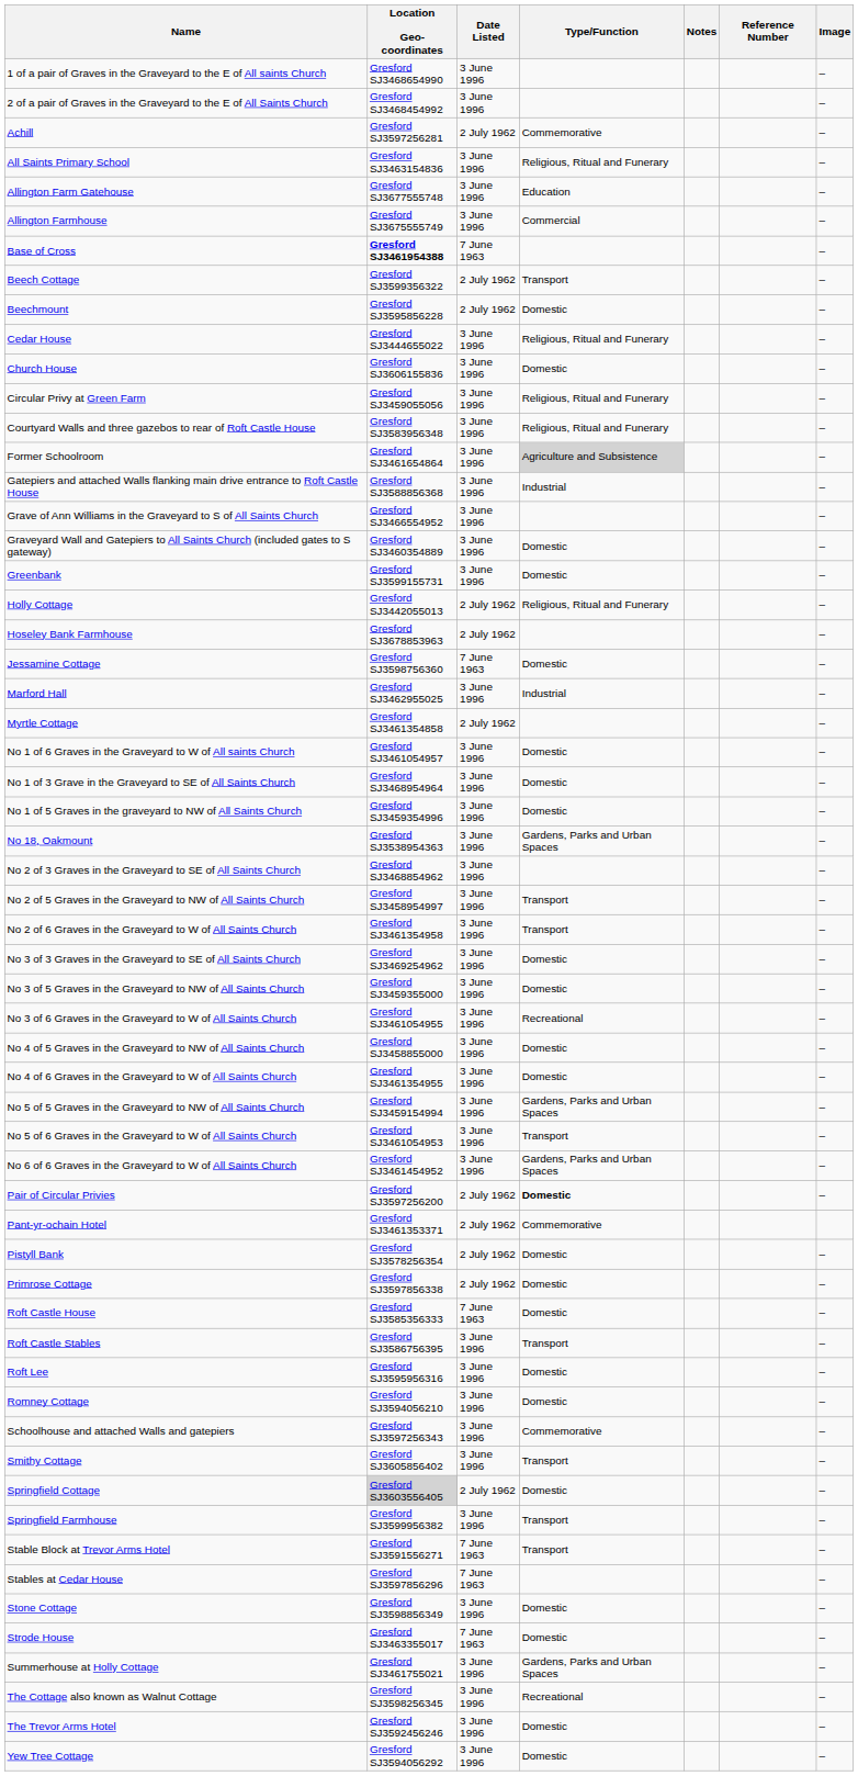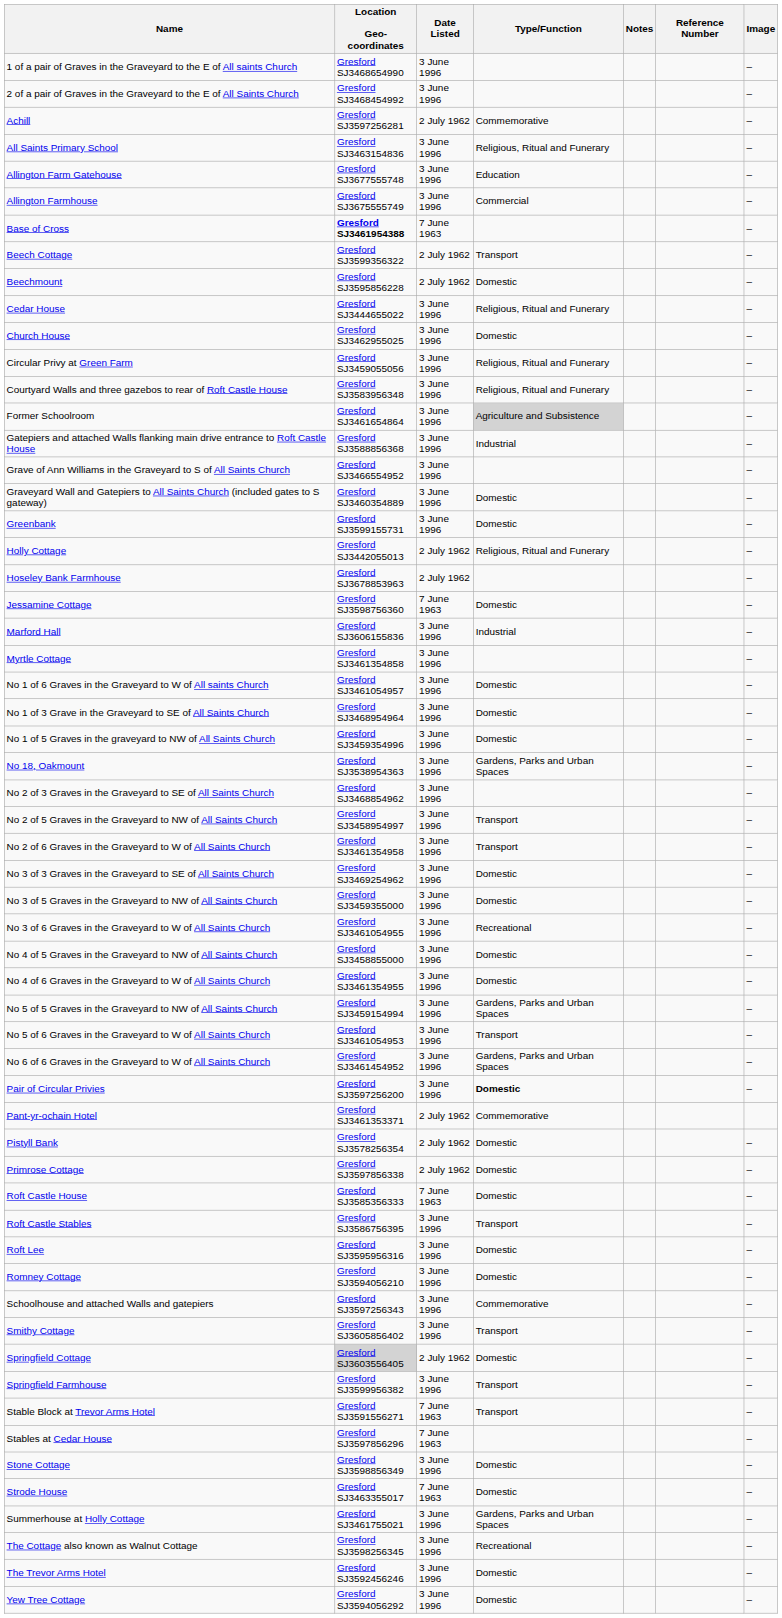 <table class="wikitable sortable">
 <tr>
 <th>Name</th>
 <th>Location<br><br>Geo-coordinates</th>
 <th>Date Listed</th>
 <th>Type/Function</th>
 <th>Notes</th>
 <th>Reference Number</th>
 <th>Image</th>
 </tr>
 <tr>
 <td>1 of a pair of Graves in the Graveyard to the E of <a href='#'>All saints Church</a></td>
 <td><a href='#'>Gresford</a><br>SJ3468654990<br></td>
 <td>3 June 1996</td>
 <td></td>
 <td></td>
 <td></td>
 <td>–</td>
 </tr>
 <tr>
 <td>2 of a pair of Graves in the Graveyard to the E of <a href='#'>All Saints Church</a></td>
 <td><a href='#'>Gresford</a><br>SJ3468454992<br></td>
 <td>3 June 1996</td>
 <td></td>
 <td></td>
 <td></td>
 <td>–</td>
 </tr>
 <tr>
 <td><a href='#'>Achill</a></td>
 <td><a href='#'>Gresford</a><br>SJ3597256281<br></td>
 <td>2 July 1962</td>
 <td>Commemorative</td>
 <td></td>
 <td></td>
 <td>–</td>
 </tr>
 <tr>
 <td><a href='#'>All Saints Primary School</a></td>
 <td><a href='#'>Gresford</a><br>SJ3463154836<br></td>
 <td>3 June 1996</td>
 <td>Religious, Ritual and Funerary</td>
 <td></td>
 <td></td>
 <td>–</td>
 </tr>
 <tr>
 <td><a href='#'>Allington Farm Gatehouse</a></td>
 <td><a href='#'>Gresford</a><br>SJ3677555748<br></td>
 <td>3 June 1996</td>
 <td>Education</td>
 <td></td>
 <td></td>
 <td>–</td>
 </tr>
 <tr>
 <td><a href='#'>Allington Farmhouse</a></td>
 <td><a href='#'>Gresford</a><br>SJ3675555749<br></td>
 <td>3 June 1996</td>
 <td>Commercial</td>
 <td></td>
 <td></td>
 <td>–</td>
 </tr>
 <tr>
 <td><a href='#'>Base of Cross</a></td>
 <td><strong><a href='#'>Gresford</a><br>SJ3461954388<br></strong></td>
 <td>7 June 1963</td>
 <td></td>
 <td></td>
 <td></td>
 <td>–</td>
 </tr>
 <tr>
 <td><a href='#'>Beech Cottage</a></td>
 <td><a href='#'>Gresford</a><br>SJ3599356322<br></td>
 <td>2 July 1962</td>
 <td>Transport</td>
 <td></td>
 <td></td>
 <td>–</td>
 </tr>
 <tr>
 <td><a href='#'>Beechmount</a></td>
 <td><a href='#'>Gresford</a><br>SJ3595856228<br></td>
 <td>2 July 1962</td>
 <td>Domestic</td>
 <td></td>
 <td></td>
 <td>–</td>
 </tr>
 <tr>
 <td><a href='#'>Cedar House</a></td>
 <td><a href='#'>Gresford</a><br>SJ3444655022<br></td>
 <td>3 June 1996</td>
 <td>Religious, Ritual and Funerary</td>
 <td></td>
 <td></td>
 <td>–</td>
 </tr>
 <tr>
 <td><a href='#'>Church House</a></td>
-<td><a href='#'>Gresford</a><br>SJ3606155836<br></td>
+<td><a href='#'>Gresford</a><br>SJ3462955025<br></td>
 <td>3 June 1996</td>
 <td>Domestic</td>
 <td></td>
 <td></td>
 <td>–</td>
 </tr>
 <tr>
 <td>Circular Privy at <a href='#'>Green Farm</a></td>
 <td><a href='#'>Gresford</a><br>SJ3459055056<br></td>
 <td>3 June 1996</td>
 <td>Religious, Ritual and Funerary</td>
 <td></td>
 <td></td>
 <td>–</td>
 </tr>
 <tr>
 <td>Courtyard Walls and three gazebos to rear of <a href='#'>Roft Castle House</a></td>
 <td><a href='#'>Gresford</a><br>SJ3583956348<br></td>
 <td>3 June 1996</td>
 <td>Religious, Ritual and Funerary</td>
 <td></td>
 <td></td>
 <td>–</td>
 </tr>
 <tr>
 <td>Former Schoolroom</td>
 <td><a href='#'>Gresford</a><br>SJ3461654864<br></td>
 <td>3 June 1996</td>
 <td style="background: lightgrey;">Agriculture and Subsistence</td>
 <td></td>
 <td></td>
 <td>–</td>
 </tr>
 <tr>
 <td>Gatepiers and attached Walls flanking main drive entrance to <a href='#'>Roft Castle House</a></td>
 <td><a href='#'>Gresford</a><br>SJ3588856368<br></td>
 <td>3 June 1996</td>
 <td>Industrial</td>
 <td></td>
 <td></td>
 <td>–</td>
 </tr>
 <tr>
 <td>Grave of Ann Williams in the Graveyard to S of <a href='#'>All Saints Church</a></td>
 <td><a href='#'>Gresford</a><br>SJ3466554952<br></td>
 <td>3 June 1996</td>
 <td></td>
 <td></td>
 <td></td>
 <td>–</td>
 </tr>
 <tr>
 <td>Graveyard Wall and Gatepiers to <a href='#'>All Saints Church</a> (included gates to S gateway)</td>
 <td><a href='#'>Gresford</a><br>SJ3460354889<br></td>
 <td>3 June 1996</td>
 <td>Domestic</td>
 <td></td>
 <td></td>
 <td>–</td>
 </tr>
 <tr>
 <td><a href='#'>Greenbank</a></td>
 <td><a href='#'>Gresford</a><br>SJ3599155731<br></td>
 <td>3 June 1996</td>
 <td>Domestic</td>
 <td></td>
 <td></td>
 <td>–</td>
 </tr>
 <tr>
 <td><a href='#'>Holly Cottage</a></td>
 <td><a href='#'>Gresford</a><br>SJ3442055013<br></td>
 <td>2 July 1962</td>
 <td>Religious, Ritual and Funerary</td>
 <td></td>
 <td></td>
 <td>–</td>
 </tr>
 <tr>
 <td><a href='#'>Hoseley Bank Farmhouse</a></td>
 <td><a href='#'>Gresford</a><br>SJ3678853963<br></td>
 <td>2 July 1962</td>
 <td></td>
 <td></td>
 <td></td>
 <td>–</td>
 </tr>
 <tr>
 <td><a href='#'>Jessamine Cottage</a></td>
 <td><a href='#'>Gresford</a><br>SJ3598756360<br></td>
 <td>7 June 1963</td>
 <td>Domestic</td>
 <td></td>
 <td></td>
 <td>–</td>
 </tr>
 <tr>
 <td><a href='#'>Marford Hall</a></td>
-<td><a href='#'>Gresford</a><br>SJ3462955025<br></td>
+<td><a href='#'>Gresford</a><br>SJ3606155836<br></td>
 <td>3 June 1996</td>
 <td>Industrial</td>
 <td></td>
 <td></td>
 <td>–</td>
 </tr>
 <tr>
 <td><a href='#'>Myrtle Cottage</a></td>
 <td><a href='#'>Gresford</a><br>SJ3461354858<br></td>
-<td>2 July 1962</td>
+<td>3 June 1996</td>
 <td></td>
 <td></td>
 <td></td>
 <td>–</td>
 </tr>
 <tr>
 <td>No 1  of 6 Graves in the Graveyard to W of <a href='#'>All saints Church</a></td>
 <td><a href='#'>Gresford</a><br>SJ3461054957<br></td>
 <td>3 June 1996</td>
 <td>Domestic</td>
 <td></td>
 <td></td>
 <td>–</td>
 </tr>
 <tr>
 <td>No 1 of 3 Grave in the Graveyard to SE of <a href='#'>All Saints Church</a></td>
 <td><a href='#'>Gresford</a><br>SJ3468954964<br></td>
 <td>3 June 1996</td>
 <td>Domestic</td>
 <td></td>
 <td></td>
 <td>–</td>
 </tr>
 <tr>
 <td>No 1 of 5  Graves in the graveyard to NW of <a href='#'>All Saints Church</a></td>
 <td><a href='#'>Gresford</a><br>SJ3459354996<br></td>
 <td>3 June 1996</td>
 <td>Domestic</td>
 <td></td>
 <td></td>
 <td>–</td>
 </tr>
 <tr>
 <td><a href='#'>No 18, Oakmount</a></td>
 <td><a href='#'>Gresford</a><br>SJ3538954363<br></td>
 <td>3 June 1996</td>
 <td>Gardens, Parks and Urban Spaces</td>
 <td></td>
 <td></td>
 <td>–</td>
 </tr>
 <tr>
 <td>No 2 of 3 Graves in the Graveyard to SE of <a href='#'>All Saints Church</a></td>
 <td><a href='#'>Gresford</a><br>SJ3468854962<br></td>
 <td>3 June 1996</td>
 <td></td>
 <td></td>
 <td></td>
 <td>–</td>
 </tr>
 <tr>
 <td>No 2 of 5 Graves in the Graveyard to NW of <a href='#'>All Saints Church</a></td>
 <td><a href='#'>Gresford</a><br>SJ3458954997<br></td>
 <td>3 June 1996</td>
 <td>Transport</td>
 <td></td>
 <td></td>
 <td>–</td>
 </tr>
 <tr>
 <td>No 2 of 6 Graves in the Graveyard to W of <a href='#'>All Saints Church</a></td>
 <td><a href='#'>Gresford</a><br>SJ3461354958<br></td>
 <td>3 June 1996</td>
 <td>Transport</td>
 <td></td>
 <td></td>
 <td>–</td>
 </tr>
 <tr>
 <td>No 3 of 3 Graves in the Graveyard to SE of <a href='#'>All Saints Church</a></td>
 <td><a href='#'>Gresford</a><br>SJ3469254962<br></td>
 <td>3 June 1996</td>
 <td>Domestic</td>
 <td></td>
 <td></td>
 <td>–</td>
 </tr>
 <tr>
 <td>No 3 of 5 Graves in the Graveyard to NW of <a href='#'>All Saints Church</a></td>
 <td><a href='#'>Gresford</a><br>SJ3459355000<br></td>
 <td>3 June 1996</td>
 <td>Domestic</td>
 <td></td>
 <td></td>
 <td>–</td>
 </tr>
 <tr>
 <td>No 3 of 6 Graves in the Graveyard to W of <a href='#'>All Saints Church</a></td>
 <td><a href='#'>Gresford</a><br>SJ3461054955<br></td>
 <td>3 June 1996</td>
 <td>Recreational</td>
 <td></td>
 <td></td>
 <td>–</td>
 </tr>
 <tr>
 <td>No 4 of 5 Graves in the Graveyard to NW of <a href='#'>All Saints Church</a></td>
 <td><a href='#'>Gresford</a><br>SJ3458855000<br></td>
 <td>3 June 1996</td>
 <td>Domestic</td>
 <td></td>
 <td></td>
 <td>–</td>
 </tr>
 <tr>
 <td>No 4 of 6 Graves in the Graveyard to W of <a href='#'>All Saints Church</a></td>
 <td><a href='#'>Gresford</a><br>SJ3461354955<br></td>
 <td>3 June 1996</td>
 <td>Domestic</td>
 <td></td>
 <td></td>
 <td>–</td>
 </tr>
 <tr>
 <td>No 5 of 5 Graves in the Graveyard to NW of <a href='#'>All Saints Church</a></td>
 <td><a href='#'>Gresford</a><br>SJ3459154994<br></td>
 <td>3 June 1996</td>
 <td>Gardens, Parks and Urban Spaces</td>
 <td></td>
 <td></td>
 <td>–</td>
 </tr>
 <tr>
 <td>No 5 of 6 Graves in the Graveyard to W of <a href='#'>All Saints Church</a></td>
 <td><a href='#'>Gresford</a><br>SJ3461054953<br></td>
 <td>3 June 1996</td>
 <td>Transport</td>
 <td></td>
 <td></td>
 <td>–</td>
 </tr>
 <tr>
 <td>No 6 of 6 Graves in the Graveyard to W of <a href='#'>All Saints Church</a></td>
 <td><a href='#'>Gresford</a><br>SJ3461454952<br></td>
 <td>3 June 1996</td>
 <td>Gardens, Parks and Urban Spaces</td>
 <td></td>
 <td></td>
 <td>–</td>
 </tr>
 <tr>
 <td><a href='#'>Pair of Circular Privies</a></td>
 <td><a href='#'>Gresford</a><br>SJ3597256200<br></td>
-<td>2 July 1962</td>
+<td>3 June 1996</td>
 <td><strong>Domestic</strong></td>
 <td></td>
 <td></td>
 <td>–</td>
 </tr>
 <tr>
 <td><a href='#'>Pant-yr-ochain Hotel</a></td>
 <td><a href='#'>Gresford</a><br>SJ3461353371<br></td>
 <td>2 July 1962</td>
 <td>Commemorative</td>
 <td></td>
 <td></td>
 <td></td>
 </tr>
 <tr>
 <td><a href='#'>Pistyll Bank</a></td>
 <td><a href='#'>Gresford</a><br>SJ3578256354<br></td>
 <td>2 July 1962</td>
 <td>Domestic</td>
 <td></td>
 <td></td>
 <td>–</td>
 </tr>
 <tr>
 <td><a href='#'>Primrose Cottage</a></td>
 <td><a href='#'>Gresford</a><br>SJ3597856338<br></td>
 <td>2 July 1962</td>
 <td>Domestic</td>
 <td></td>
 <td></td>
 <td>–</td>
 </tr>
 <tr>
 <td><a href='#'>Roft Castle House</a></td>
 <td><a href='#'>Gresford</a><br>SJ3585356333<br></td>
 <td>7 June 1963</td>
 <td>Domestic</td>
 <td></td>
 <td></td>
 <td>–</td>
 </tr>
 <tr>
 <td><a href='#'>Roft Castle Stables</a></td>
 <td><a href='#'>Gresford</a><br>SJ3586756395<br></td>
 <td>3 June 1996</td>
 <td>Transport</td>
 <td></td>
 <td></td>
 <td>–</td>
 </tr>
 <tr>
 <td><a href='#'>Roft Lee</a></td>
 <td><a href='#'>Gresford</a><br>SJ3595956316<br></td>
 <td>3 June 1996</td>
 <td>Domestic</td>
 <td></td>
 <td></td>
 <td>–</td>
 </tr>
 <tr>
 <td><a href='#'>Romney Cottage</a></td>
 <td><a href='#'>Gresford</a><br>SJ3594056210<br></td>
 <td>3 June 1996</td>
 <td>Domestic</td>
 <td></td>
 <td></td>
 <td>–</td>
 </tr>
 <tr>
 <td>Schoolhouse and attached Walls and gatepiers</td>
 <td><a href='#'>Gresford</a><br>SJ3597256343<br></td>
 <td>3 June 1996</td>
 <td>Commemorative</td>
 <td></td>
 <td></td>
 <td>–</td>
 </tr>
 <tr>
 <td><a href='#'>Smithy Cottage</a></td>
 <td><a href='#'>Gresford</a><br>SJ3605856402<br></td>
 <td>3 June 1996</td>
 <td>Transport</td>
 <td></td>
 <td></td>
 <td>–</td>
 </tr>
 <tr>
 <td><a href='#'>Springfield Cottage</a></td>
 <td style="background: lightgrey;"><a href='#'>Gresford</a><br>SJ3603556405<br></td>
 <td>2 July 1962</td>
 <td>Domestic</td>
 <td></td>
 <td></td>
 <td>–</td>
 </tr>
 <tr>
 <td><a href='#'>Springfield Farmhouse</a></td>
 <td><a href='#'>Gresford</a><br>SJ3599956382<br></td>
 <td>3 June 1996</td>
 <td>Transport</td>
 <td></td>
 <td></td>
 <td>–</td>
 </tr>
 <tr>
 <td>Stable Block at <a href='#'>Trevor Arms Hotel</a></td>
 <td><a href='#'>Gresford</a><br>SJ3591556271<br></td>
 <td>7 June 1963</td>
 <td>Transport</td>
 <td></td>
 <td></td>
 <td>–</td>
 </tr>
 <tr>
 <td>Stables at <a href='#'>Cedar House</a></td>
 <td><a href='#'>Gresford</a><br>SJ3597856296<br></td>
 <td>7 June 1963</td>
 <td></td>
 <td></td>
 <td></td>
 <td>–</td>
 </tr>
 <tr>
 <td><a href='#'>Stone Cottage</a></td>
 <td><a href='#'>Gresford</a><br>SJ3598856349<br></td>
 <td>3 June 1996</td>
 <td>Domestic</td>
 <td></td>
 <td></td>
 <td>–</td>
 </tr>
 <tr>
 <td><a href='#'>Strode House</a></td>
 <td><a href='#'>Gresford</a><br>SJ3463355017<br></td>
 <td>7 June 1963</td>
 <td>Domestic</td>
 <td></td>
 <td></td>
 <td>–</td>
 </tr>
 <tr>
 <td>Summerhouse at <a href='#'>Holly Cottage</a></td>
 <td><a href='#'>Gresford</a><br>SJ3461755021<br></td>
 <td>3 June 1996</td>
 <td>Gardens, Parks and Urban Spaces</td>
 <td></td>
 <td></td>
 <td>–</td>
 </tr>
 <tr>
 <td><a href='#'>The Cottage</a> also known as Walnut Cottage</td>
 <td><a href='#'>Gresford</a><br>SJ3598256345<br></td>
 <td>3 June 1996</td>
 <td>Recreational</td>
 <td></td>
 <td></td>
 <td>–</td>
 </tr>
 <tr>
 <td><a href='#'>The Trevor Arms Hotel</a></td>
 <td><a href='#'>Gresford</a><br>SJ3592456246<br></td>
 <td>3 June 1996</td>
 <td>Domestic</td>
 <td></td>
 <td></td>
 <td>–</td>
 </tr>
 <tr>
 <td><a href='#'>Yew Tree Cottage</a></td>
 <td><a href='#'>Gresford</a><br>SJ3594056292<br></td>
 <td>3 June 1996</td>
 <td>Domestic</td>
 <td></td>
 <td></td>
 <td>–</td>
 </tr>
 </table>
